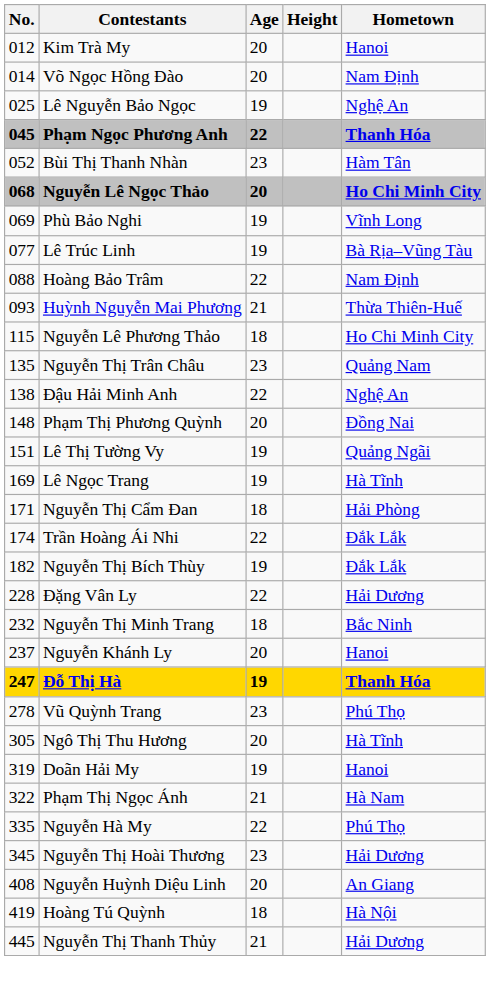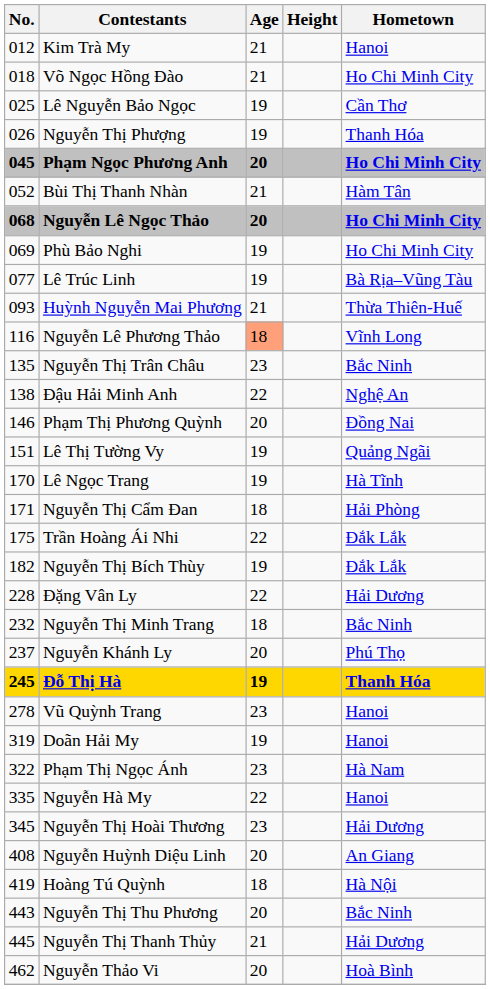 <table class="wikitable sortable" style="font-size:95%;">
 <tr>
 <th>No.</th>
 <th>Contestants</th>
 <th>Age</th>
 <th>Height</th>
 <th>Hometown</th>
 </tr>
 <tr>
 <td>012</td>
 <td>Kim Trà My</td>
-<td>20</td>
+<td>21</td>
 <td></td>
 <td><a href='#'>Hanoi</a></td>
 </tr>
 <tr>
-<td>014</td>
+<td>018</td>
 <td>Võ Ngọc Hồng Đào</td>
-<td>20</td>
+<td>21</td>
 <td></td>
-<td><a href='#'>Nam Định</a></td>
+<td><a href='#'>Ho Chi Minh City</a></td>
 </tr>
 <tr>
 <td>025</td>
 <td>Lê Nguyễn Bảo Ngọc</td>
 <td>19</td>
 <td></td>
-<td><a href='#'>Nghệ An</a></td>
+<td><a href='#'>Cần Thơ</a></td>
+</tr>
+<tr>
+<td>026</td>
+<td>Nguyễn Thị Phượng</td>
+<td>19</td>
+<td></td>
+<td><a href='#'>Thanh Hóa</a></td>
 </tr>
 <tr style="background:silver;">
 <td><strong>045</strong></td>
 <td><strong>Phạm Ngọc Phương Anh</strong></td>
-<td><strong>22</strong></td>
+<td><strong>20</strong></td>
 <td><strong></strong></td>
-<td><strong><a href='#'>Thanh Hóa</a></strong></td>
+<td><strong><a href='#'>Ho Chi Minh City</a></strong></td>
 </tr>
 <tr>
 <td>052</td>
 <td>Bùi Thị Thanh Nhàn</td>
-<td>23</td>
+<td>21</td>
 <td></td>
 <td><a href='#'>Hàm Tân</a></td>
 </tr>
 <tr style="background:silver;">
 <td><strong>068</strong></td>
 <td><strong>Nguyễn Lê Ngọc Thảo</strong></td>
 <td><strong>20</strong></td>
 <td><strong></strong></td>
 <td><strong><a href='#'>Ho Chi Minh City</a></strong></td>
 </tr>
 <tr>
 <td>069</td>
 <td>Phù Bảo Nghi</td>
 <td>19</td>
 <td></td>
-<td><a href='#'>Vĩnh Long</a></td>
+<td><a href='#'>Ho Chi Minh City</a></td>
 </tr>
 <tr>
 <td>077</td>
 <td>Lê Trúc Linh</td>
 <td>19</td>
 <td></td>
 <td><a href='#'>Bà Rịa–Vũng Tàu</a></td>
 </tr>
 <tr>
-<td>088</td>
-<td>Hoàng Bảo Trâm</td>
-<td>22</td>
-<td></td>
-<td><a href='#'>Nam Định</a></td>
-</tr>
-<tr>
 <td>093</td>
 <td><a href='#'>Huỳnh Nguyễn Mai Phương</a></td>
 <td>21</td>
 <td></td>
 <td><a href='#'>Thừa Thiên-Huế</a></td>
 </tr>
 <tr>
-<td>115</td>
+<td>116</td>
 <td>Nguyễn Lê Phương Thảo</td>
-<td>18</td>
+<td style="background: lightsalmon;">18</td>
 <td></td>
-<td><a href='#'>Ho Chi Minh City</a></td>
+<td><a href='#'>Vĩnh Long</a></td>
 </tr>
 <tr>
 <td>135</td>
 <td>Nguyễn Thị Trân Châu</td>
 <td>23</td>
 <td></td>
-<td><a href='#'>Quảng Nam</a></td>
+<td><a href='#'>Bắc Ninh</a></td>
 </tr>
 <tr>
 <td>138</td>
 <td>Đậu Hải Minh Anh</td>
 <td>22</td>
 <td></td>
 <td><a href='#'>Nghệ An</a></td>
 </tr>
 <tr>
-<td>148</td>
+<td>146</td>
 <td>Phạm Thị Phương Quỳnh</td>
 <td>20</td>
 <td></td>
 <td><a href='#'>Đồng Nai</a></td>
 </tr>
 <tr>
 <td>151</td>
 <td>Lê Thị Tường Vy</td>
 <td>19</td>
 <td></td>
 <td><a href='#'>Quảng Ngãi</a></td>
 </tr>
 <tr>
-<td>169</td>
+<td>170</td>
 <td>Lê Ngọc Trang</td>
 <td>19</td>
 <td></td>
 <td><a href='#'>Hà Tĩnh</a></td>
 </tr>
 <tr>
 <td>171</td>
 <td>Nguyễn Thị Cẩm Đan</td>
 <td>18</td>
 <td></td>
 <td><a href='#'>Hải Phòng</a></td>
 </tr>
 <tr>
-<td>174</td>
+<td>175</td>
 <td>Trần Hoàng Ái Nhi</td>
 <td>22</td>
 <td></td>
 <td><a href='#'>Đắk Lắk</a></td>
 </tr>
 <tr>
 <td>182</td>
 <td>Nguyễn Thị Bích Thùy</td>
 <td>19</td>
 <td></td>
 <td><a href='#'>Đắk Lắk</a></td>
 </tr>
 <tr>
 <td>228</td>
 <td>Đặng Vân Ly</td>
 <td>22</td>
 <td></td>
 <td><a href='#'>Hải Dương</a></td>
 </tr>
 <tr>
 <td>232</td>
 <td>Nguyễn Thị Minh Trang</td>
 <td>18</td>
 <td></td>
 <td><a href='#'>Bắc Ninh</a></td>
 </tr>
 <tr>
 <td>237</td>
 <td>Nguyễn Khánh Ly</td>
 <td>20</td>
 <td></td>
-<td><a href='#'>Hanoi</a></td>
+<td><a href='#'>Phú Thọ</a></td>
 </tr>
 <tr style="background:gold;">
-<td><strong>247</strong></td>
+<td><strong>245</strong></td>
 <td><strong><a href='#'>Đỗ Thị Hà</a></strong></td>
 <td><strong>19</strong></td>
 <td><strong></strong></td>
 <td><strong><a href='#'>Thanh Hóa</a></strong></td>
 </tr>
 <tr>
 <td>278</td>
 <td>Vũ Quỳnh Trang</td>
 <td>23</td>
 <td></td>
-<td><a href='#'>Phú Thọ</a></td>
-</tr>
-<tr>
-<td>305</td>
-<td>Ngô Thị Thu Hương</td>
-<td>20</td>
-<td></td>
-<td><a href='#'>Hà Tĩnh</a></td>
+<td><a href='#'>Hanoi</a></td>
 </tr>
 <tr>
 <td>319</td>
 <td>Doãn Hải My</td>
 <td>19</td>
 <td></td>
 <td><a href='#'>Hanoi</a></td>
 </tr>
 <tr>
 <td>322</td>
 <td>Phạm Thị Ngọc Ánh</td>
-<td>21</td>
+<td>23</td>
 <td></td>
 <td><a href='#'>Hà Nam</a></td>
 </tr>
 <tr>
 <td>335</td>
 <td>Nguyễn Hà My</td>
 <td>22</td>
 <td></td>
-<td><a href='#'>Phú Thọ</a></td>
+<td><a href='#'>Hanoi</a></td>
 </tr>
 <tr>
 <td>345</td>
 <td>Nguyễn Thị Hoài Thương</td>
 <td>23</td>
 <td></td>
 <td><a href='#'>Hải Dương</a></td>
 </tr>
 <tr>
 <td>408</td>
 <td>Nguyễn Huỳnh Diệu Linh</td>
 <td>20</td>
 <td></td>
 <td><a href='#'>An Giang</a></td>
 </tr>
 <tr>
 <td>419</td>
 <td>Hoàng Tú Quỳnh</td>
 <td>18</td>
 <td></td>
 <td><a href='#'>Hà Nội</a></td>
 </tr>
 <tr>
+<td>443</td>
+<td>Nguyễn Thị Thu Phương</td>
+<td>20</td>
+<td></td>
+<td><a href='#'>Bắc Ninh</a></td>
+</tr>
+<tr>
 <td>445</td>
 <td>Nguyễn Thị Thanh Thủy</td>
 <td>21</td>
 <td></td>
 <td><a href='#'>Hải Dương</a></td>
 </tr>
 <tr>
+<td>462</td>
+<td>Nguyễn Thảo Vi</td>
+<td>20</td>
+<td></td>
+<td><a href='#'>Hoà Bình</a></td>
+</tr>
+<tr>
 </tr>
 </table>
